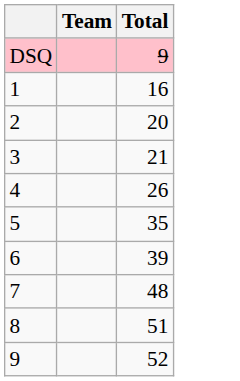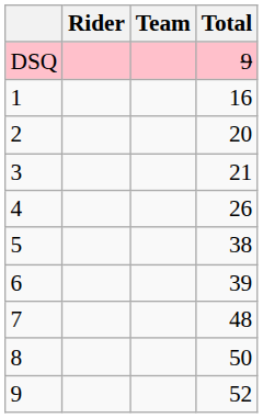 <table class="wikitable">
 <tr>
 <th></th>
+<th>Rider</th>
 <th>Team</th>
 <th>Total</th>
 </tr>
 <tr bgcolor=pink>
 <td>DSQ</td>
 <td><s></s></td>
+<td><s></s></td>
 <td align=right><s> 9</s></td>
 </tr>
 <tr>
 <td>1</td>
+<td>  </td>
 <td></td>
 <td align=right>16</td>
 </tr>
 <tr>
 <td>2</td>
+<td> </td>
 <td></td>
 <td align=right>20</td>
 </tr>
 <tr>
 <td>3</td>
 <td></td>
+<td></td>
 <td align=right>21</td>
 </tr>
 <tr>
 <td>4</td>
+<td></td>
 <td></td>
 <td align=right>26</td>
 </tr>
 <tr>
 <td>5</td>
 <td></td>
-<td align=right>35</td>
+<td></td>
+<td align=right>38</td>
 </tr>
 <tr>
 <td>6</td>
+<td></td>
 <td></td>
 <td align=right>39</td>
 </tr>
 <tr>
 <td>7</td>
 <td></td>
+<td></td>
 <td align=right>48</td>
 </tr>
 <tr>
 <td>8</td>
 <td></td>
-<td align=right>51</td>
+<td></td>
+<td align=right>50</td>
 </tr>
 <tr>
 <td>9</td>
 <td></td>
+<td></td>
 <td align=right>52</td>
 </tr>
 </table>
